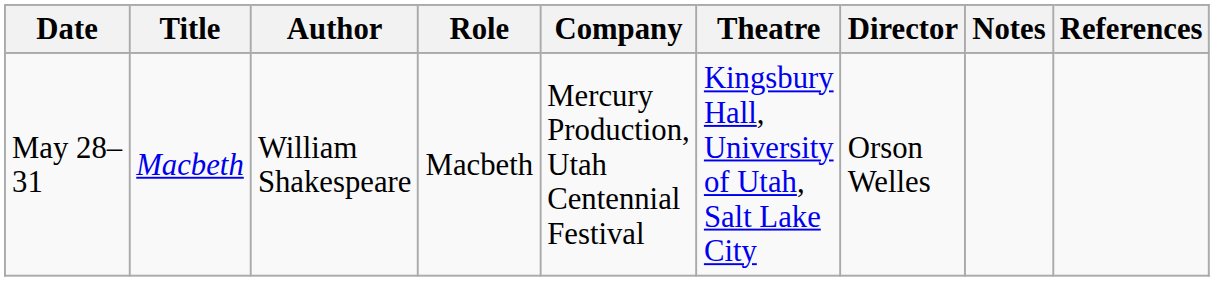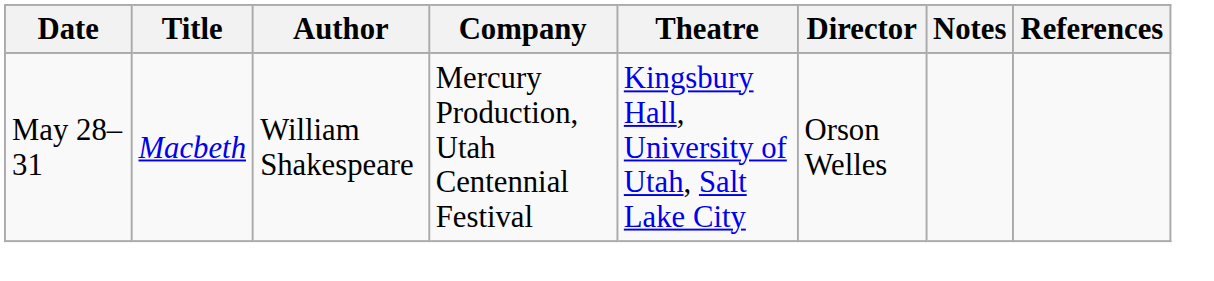 <table class="wikitable">
 <tr>
 <th>Date</th>
 <th>Title</th>
 <th>Author</th>
-<th>Role</th>
 <th>Company</th>
 <th>Theatre</th>
 <th>Director</th>
 <th>Notes</th>
 <th>References</th>
 </tr>
 <tr>
 <td>May 28–31</td>
 <td><em><a href='#'>Macbeth</a></em></td>
 <td>William Shakespeare</td>
-<td>Macbeth</td>
 <td>Mercury Production, Utah Centennial Festival</td>
 <td><a href='#'>Kingsbury Hall</a>, <a href='#'>University of Utah</a>, <a href='#'>Salt Lake City</a></td>
 <td>Orson Welles</td>
 <td>   </td>
 <td></td>
 </tr>
 </table>
